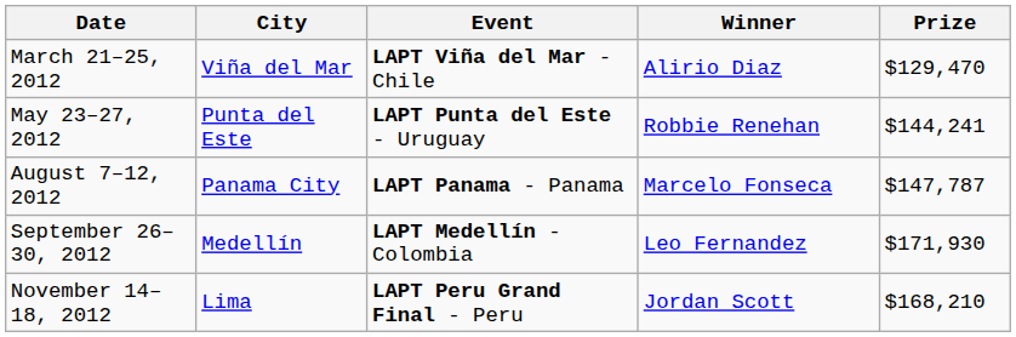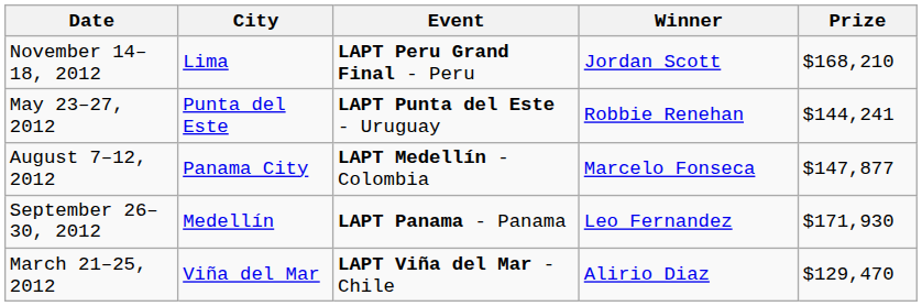 <table class="wikitable" width="100%">
 <tr>
 <th width="19%">Date</th>
 <th width="17%">City</th>
 <th width="27%">Event</th>
 <th width="24%">Winner</th>
 <th width="13%">Prize</th>
 </tr>
 <tr>
-<td>March 21–25, 2012</td>
-<td> <a href='#'>Viña del Mar</a></td>
-<td><strong>LAPT Viña del Mar</strong> - Chile</td>
-<td> <a href='#'>Alirio Diaz</a></td>
-<td>$129,470</td>
+<td>November 14–18, 2012</td>
+<td> <a href='#'>Lima</a></td>
+<td><strong>LAPT Peru Grand Final</strong> - Peru</td>
+<td> <a href='#'>Jordan Scott</a></td>
+<td>$168,210</td>
 </tr>
 <tr>
 <td>May 23–27, 2012</td>
 <td> <a href='#'>Punta del Este</a></td>
 <td><strong>LAPT Punta del Este</strong> - Uruguay</td>
 <td> <a href='#'>Robbie Renehan</a></td>
 <td>$144,241</td>
 </tr>
 <tr>
 <td>August 7–12, 2012</td>
 <td> <a href='#'>Panama City</a></td>
-<td><strong>LAPT Panama</strong> - Panama</td>
+<td><strong>LAPT Medellín</strong> - Colombia</td>
 <td> <a href='#'>Marcelo Fonseca</a></td>
-<td>$147,787</td>
+<td>$147,877</td>
 </tr>
 <tr>
 <td>September 26–30, 2012</td>
 <td> <a href='#'>Medellín</a></td>
-<td><strong>LAPT Medellín</strong> - Colombia</td>
+<td><strong>LAPT Panama</strong> - Panama</td>
 <td> <a href='#'>Leo Fernandez</a></td>
 <td>$171,930</td>
 </tr>
 <tr>
-<td>November 14–18, 2012</td>
-<td> <a href='#'>Lima</a></td>
-<td><strong>LAPT Peru Grand Final</strong> - Peru</td>
-<td> <a href='#'>Jordan Scott</a></td>
-<td>$168,210</td>
+<td>March 21–25, 2012</td>
+<td> <a href='#'>Viña del Mar</a></td>
+<td><strong>LAPT Viña del Mar</strong> - Chile</td>
+<td> <a href='#'>Alirio Diaz</a></td>
+<td>$129,470</td>
 </tr>
 </table>
